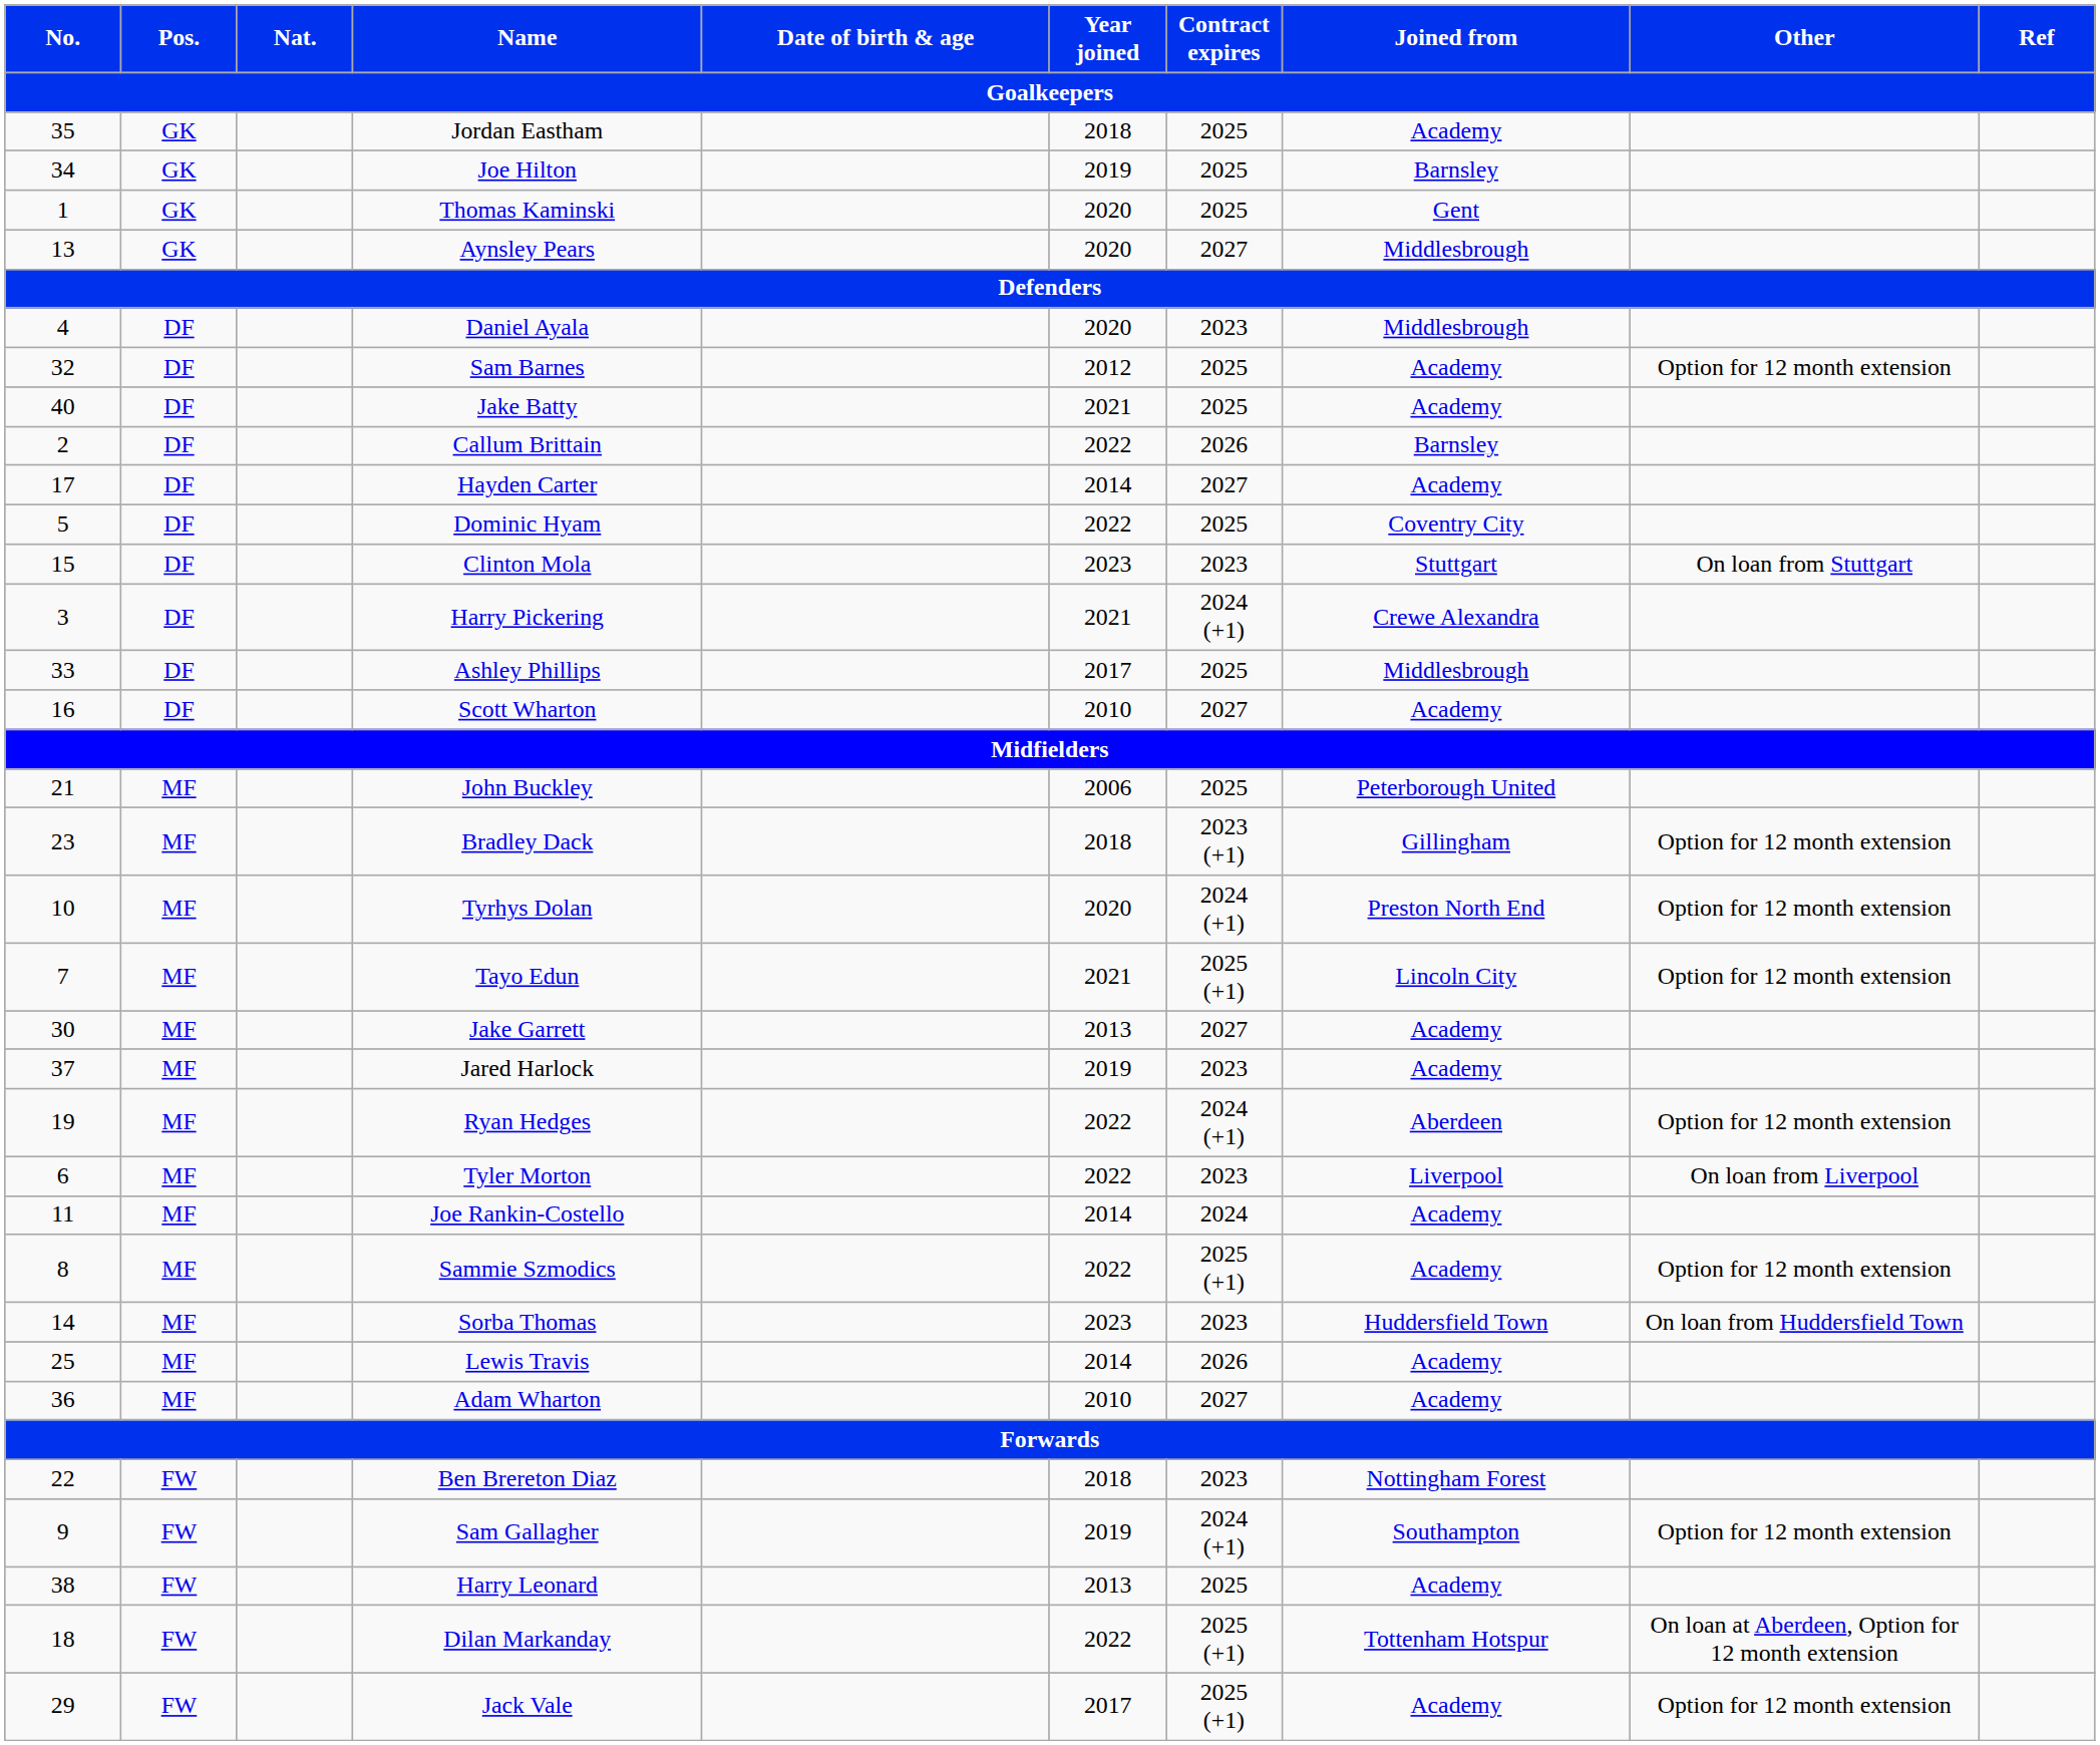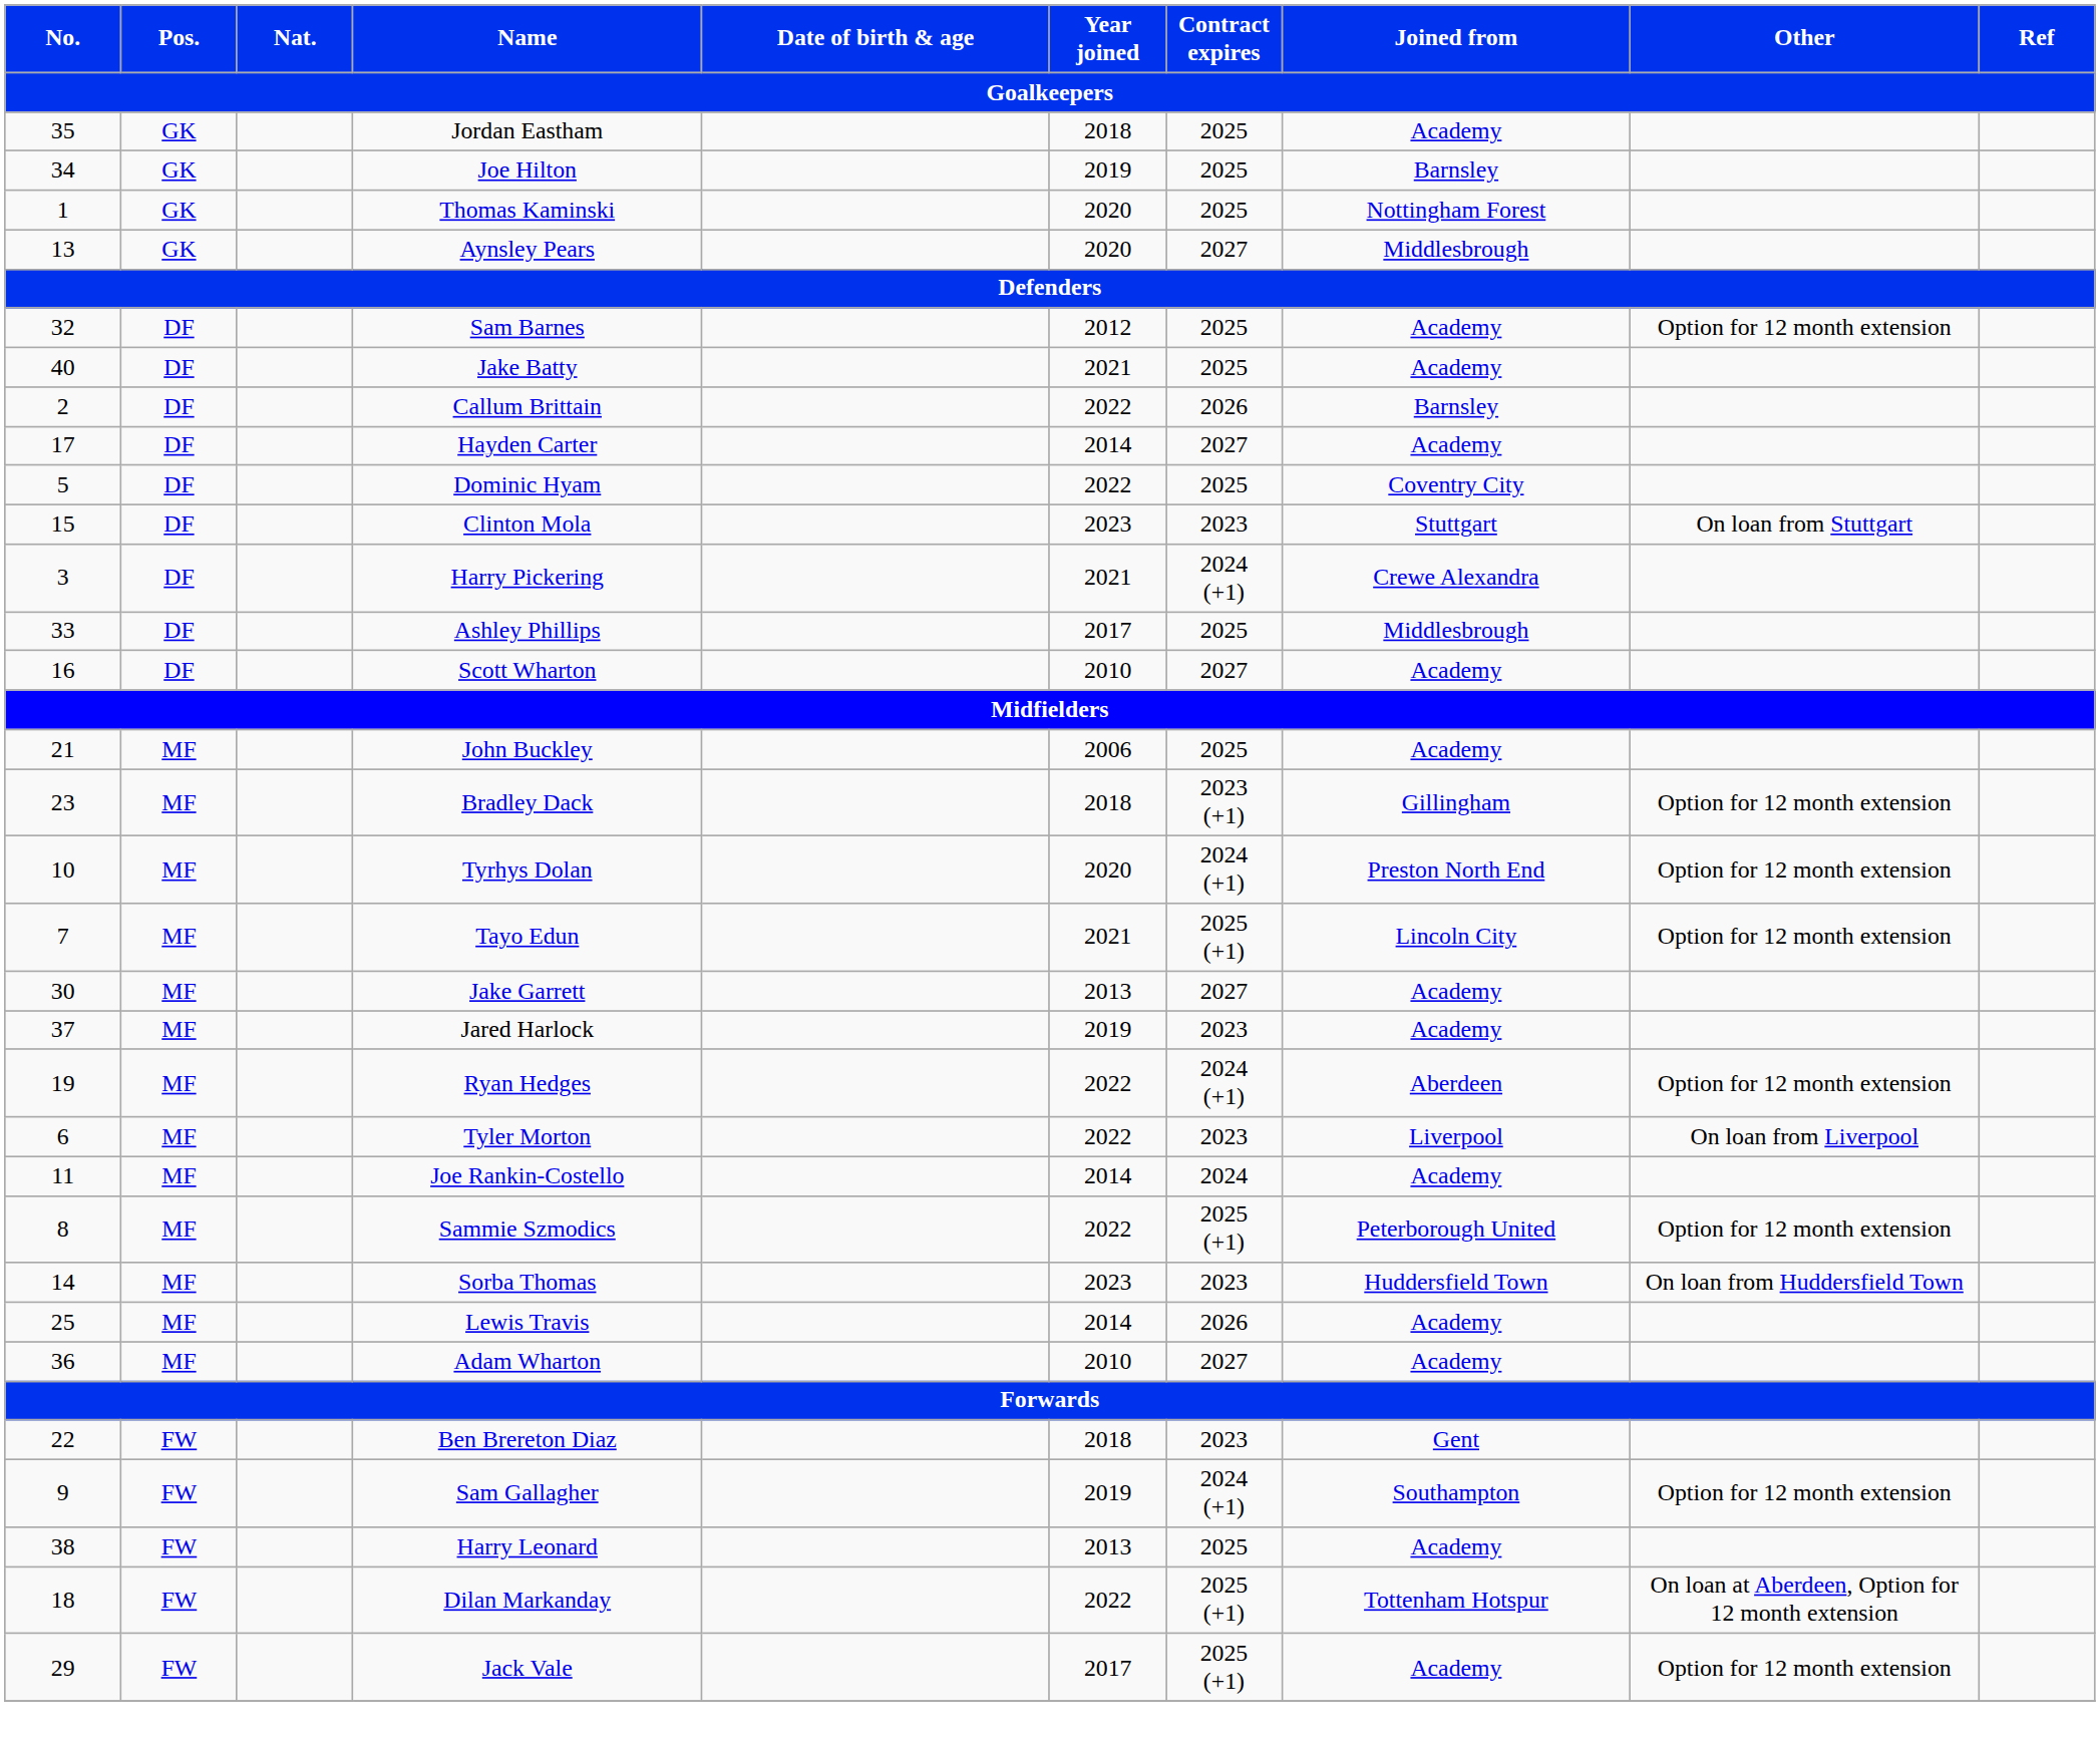 <table class="wikitable" style="text-align:center; font-size:90%; width:100%;">
 <tr>
 <th style="background:#0031EC; width:5%; color:white; text-align:center;">No.</th>
 <th style="background:#0031EC; width:5%; color:white; text-align:center;">Pos.</th>
 <th style="background:#0031EC; width:5%; color:white; text-align:center;">Nat.</th>
 <th style="background:#0031EC; width:15%;color:white; text-align:center;">Name</th>
 <th style="background:#0031EC; width:15%;color:white; text-align:center;">Date of birth & age</th>
 <th style="background:#0031EC; width:5%;color:white; text-align:center;">Year joined</th>
 <th style="background:#0031EC; width:5%;color:white; text-align:center;">Contract expires</th>
 <th style="background:#0031EC; width:15%;color:white; text-align:center;">Joined from</th>
 <th style="background:#0031EC; width:15%;color:white; text-align:center;">Other</th>
 <th style="background:#0031EC; width:5%;color:white; text-align:center;">Ref</th>
 </tr>
 <tr>
 <th colspan="10" style="background:#0031EC; color:white; text-align:center">Goalkeepers</th>
 </tr>
 <tr>
 <td>35</td>
 <td><a href='#'>GK</a></td>
 <td></td>
 <td>Jordan Eastham</td>
 <td></td>
 <td>2018</td>
 <td>2025</td>
 <td><a href='#'>Academy</a></td>
 <td></td>
 <td></td>
 </tr>
 <tr>
 <td>34</td>
 <td><a href='#'>GK</a></td>
 <td></td>
 <td><a href='#'>Joe Hilton</a></td>
 <td></td>
 <td>2019</td>
 <td>2025</td>
 <td> <a href='#'>Barnsley</a></td>
 <td></td>
 <td></td>
 </tr>
 <tr>
 <td>1</td>
 <td><a href='#'>GK</a></td>
 <td></td>
 <td><a href='#'>Thomas Kaminski</a></td>
 <td></td>
 <td>2020</td>
 <td>2025</td>
-<td> <a href='#'>Gent</a></td>
+<td> <a href='#'>Nottingham Forest</a></td>
 <td></td>
 <td></td>
 </tr>
 <tr>
 <td>13</td>
 <td><a href='#'>GK</a></td>
 <td></td>
 <td><a href='#'>Aynsley Pears</a></td>
 <td></td>
 <td>2020</td>
 <td>2027</td>
 <td> <a href='#'>Middlesbrough</a></td>
 <td></td>
 <td></td>
 </tr>
 <tr>
 <th colspan="10" style="background:#0031EC; color:white; text-align:center">Defenders</th>
-</tr>
-<tr>
-<td>4</td>
-<td><a href='#'>DF</a></td>
-<td></td>
-<td><a href='#'>Daniel Ayala</a></td>
-<td></td>
-<td>2020</td>
-<td>2023</td>
-<td> <a href='#'>Middlesbrough</a></td>
-<td></td>
-<td></td>
 </tr>
 <tr>
 <td>32</td>
 <td><a href='#'>DF</a></td>
 <td></td>
 <td><a href='#'>Sam Barnes</a></td>
 <td></td>
 <td>2012</td>
 <td>2025</td>
 <td><a href='#'>Academy</a></td>
 <td>Option for 12 month extension</td>
 <td></td>
 </tr>
 <tr>
 <td>40</td>
 <td><a href='#'>DF</a></td>
 <td></td>
 <td><a href='#'>Jake Batty</a></td>
 <td></td>
 <td>2021</td>
 <td>2025</td>
 <td><a href='#'>Academy</a></td>
 <td></td>
 <td></td>
 </tr>
 <tr>
 <td>2</td>
 <td><a href='#'>DF</a></td>
 <td></td>
 <td><a href='#'>Callum Brittain</a></td>
 <td></td>
 <td>2022</td>
 <td>2026</td>
 <td> <a href='#'>Barnsley</a></td>
 <td></td>
 <td></td>
 </tr>
 <tr>
 <td>17</td>
 <td><a href='#'>DF</a></td>
 <td></td>
 <td><a href='#'>Hayden Carter</a></td>
 <td></td>
 <td>2014</td>
 <td>2027</td>
 <td><a href='#'>Academy</a></td>
 <td></td>
 <td></td>
 </tr>
 <tr>
 <td>5</td>
 <td><a href='#'>DF</a></td>
 <td></td>
 <td><a href='#'>Dominic Hyam</a></td>
 <td></td>
 <td>2022</td>
 <td>2025</td>
 <td> <a href='#'>Coventry City</a></td>
 <td></td>
 <td></td>
 </tr>
 <tr>
 <td>15</td>
 <td><a href='#'>DF</a></td>
 <td></td>
 <td><a href='#'>Clinton Mola</a></td>
 <td></td>
 <td>2023</td>
 <td>2023</td>
 <td> <a href='#'>Stuttgart</a></td>
 <td>On loan from <a href='#'>Stuttgart</a></td>
 <td></td>
 </tr>
 <tr>
 <td>3</td>
 <td><a href='#'>DF</a></td>
 <td></td>
 <td><a href='#'>Harry Pickering</a></td>
 <td></td>
 <td>2021</td>
 <td>2024<br>(+1)</td>
 <td> <a href='#'>Crewe Alexandra</a></td>
 <td></td>
 <td></td>
 </tr>
 <tr>
 <td>33</td>
 <td><a href='#'>DF</a></td>
 <td></td>
 <td><a href='#'>Ashley Phillips</a></td>
 <td></td>
 <td>2017</td>
 <td>2025</td>
 <td> <a href='#'>Middlesbrough</a></td>
 <td></td>
 <td></td>
 </tr>
 <tr>
 <td>16</td>
 <td><a href='#'>DF</a></td>
 <td></td>
 <td><a href='#'>Scott Wharton</a></td>
 <td></td>
 <td>2010</td>
 <td>2027</td>
 <td><a href='#'>Academy</a></td>
 <td></td>
 <td></td>
 </tr>
 <tr>
 <th colspan="10" style="background:#0000FF; color:white; text-align:center">Midfielders</th>
 </tr>
 <tr>
 <td>21</td>
 <td><a href='#'>MF</a></td>
 <td></td>
 <td><a href='#'>John Buckley</a></td>
 <td></td>
 <td>2006</td>
 <td>2025</td>
-<td> <a href='#'>Peterborough United</a></td>
+<td><a href='#'>Academy</a></td>
 <td></td>
 <td></td>
 </tr>
 <tr>
 <td>23</td>
 <td><a href='#'>MF</a></td>
 <td></td>
 <td><a href='#'>Bradley Dack</a></td>
 <td></td>
 <td>2018</td>
 <td>2023<br>(+1)</td>
 <td> <a href='#'>Gillingham</a></td>
 <td>Option for 12 month extension</td>
 <td></td>
 </tr>
 <tr>
 <td>10</td>
 <td><a href='#'>MF</a></td>
 <td></td>
 <td><a href='#'>Tyrhys Dolan</a></td>
 <td></td>
 <td>2020</td>
 <td>2024<br>(+1)</td>
 <td> <a href='#'>Preston North End</a></td>
 <td>Option for 12 month extension</td>
 <td></td>
 </tr>
 <tr>
 <td>7</td>
 <td><a href='#'>MF</a></td>
 <td></td>
 <td><a href='#'>Tayo Edun</a></td>
 <td></td>
 <td>2021</td>
 <td>2025<br>(+1)</td>
 <td> <a href='#'>Lincoln City</a></td>
 <td>Option for 12 month extension</td>
 <td></td>
 </tr>
 <tr>
 <td>30</td>
 <td><a href='#'>MF</a></td>
 <td></td>
 <td><a href='#'>Jake Garrett</a></td>
 <td></td>
 <td>2013</td>
 <td>2027</td>
 <td><a href='#'>Academy</a></td>
 <td></td>
 <td></td>
 </tr>
 <tr>
 <td>37</td>
 <td><a href='#'>MF</a></td>
 <td></td>
 <td>Jared Harlock</td>
 <td></td>
 <td>2019</td>
 <td>2023</td>
 <td><a href='#'>Academy</a></td>
 <td></td>
 <td></td>
 </tr>
 <tr>
 <td>19</td>
 <td><a href='#'>MF</a></td>
 <td></td>
 <td><a href='#'>Ryan Hedges</a></td>
 <td></td>
 <td>2022</td>
 <td>2024<br>(+1)</td>
 <td> <a href='#'>Aberdeen</a></td>
 <td>Option for 12 month extension</td>
 <td></td>
 </tr>
 <tr>
 <td>6</td>
 <td><a href='#'>MF</a></td>
 <td></td>
 <td><a href='#'>Tyler Morton</a></td>
 <td></td>
 <td>2022</td>
 <td>2023</td>
 <td> <a href='#'>Liverpool</a></td>
 <td>On loan from <a href='#'>Liverpool</a></td>
 <td></td>
 </tr>
 <tr>
 <td>11</td>
 <td><a href='#'>MF</a></td>
 <td></td>
 <td><a href='#'>Joe Rankin-Costello</a></td>
 <td></td>
 <td>2014</td>
 <td>2024</td>
 <td><a href='#'>Academy</a></td>
 <td></td>
 <td></td>
 </tr>
 <tr>
 <td>8</td>
 <td><a href='#'>MF</a></td>
 <td></td>
 <td><a href='#'>Sammie Szmodics</a></td>
 <td></td>
 <td>2022</td>
 <td>2025<br>(+1)</td>
-<td><a href='#'>Academy</a></td>
+<td> <a href='#'>Peterborough United</a></td>
 <td>Option for 12 month extension</td>
 <td></td>
 </tr>
 <tr>
 <td>14</td>
 <td><a href='#'>MF</a></td>
 <td></td>
 <td><a href='#'>Sorba Thomas</a></td>
 <td></td>
 <td>2023</td>
 <td>2023</td>
 <td> <a href='#'>Huddersfield Town</a></td>
 <td>On loan from <a href='#'>Huddersfield Town</a></td>
 <td></td>
 </tr>
 <tr>
 <td>25</td>
 <td><a href='#'>MF</a></td>
 <td></td>
 <td><a href='#'>Lewis Travis</a></td>
 <td></td>
 <td>2014</td>
 <td>2026</td>
 <td><a href='#'>Academy</a></td>
 <td></td>
 <td></td>
 </tr>
 <tr>
 <td>36</td>
 <td><a href='#'>MF</a></td>
 <td></td>
 <td><a href='#'>Adam Wharton</a></td>
 <td></td>
 <td>2010</td>
 <td>2027</td>
 <td><a href='#'>Academy</a></td>
 <td></td>
 <td></td>
 </tr>
 <tr>
 <th colspan="10" style="background:#0031EC; color:white; text-align:center">Forwards</th>
 </tr>
 <tr>
 <td>22</td>
 <td><a href='#'>FW</a></td>
 <td></td>
 <td><a href='#'>Ben Brereton Diaz</a></td>
 <td></td>
 <td>2018</td>
 <td>2023</td>
-<td> <a href='#'>Nottingham Forest</a></td>
+<td> <a href='#'>Gent</a></td>
 <td></td>
 <td></td>
 </tr>
 <tr>
 <td>9</td>
 <td><a href='#'>FW</a></td>
 <td></td>
 <td><a href='#'>Sam Gallagher</a></td>
 <td></td>
 <td>2019</td>
 <td>2024<br>(+1)</td>
 <td> <a href='#'>Southampton</a></td>
 <td>Option for 12 month extension</td>
 <td></td>
 </tr>
 <tr>
 <td>38</td>
 <td><a href='#'>FW</a></td>
 <td></td>
 <td><a href='#'>Harry Leonard</a></td>
 <td></td>
 <td>2013</td>
 <td>2025</td>
 <td><a href='#'>Academy</a></td>
 <td></td>
 <td></td>
 </tr>
 <tr>
 <td>18</td>
 <td><a href='#'>FW</a></td>
 <td></td>
 <td><a href='#'>Dilan Markanday</a></td>
 <td></td>
 <td>2022</td>
 <td>2025<br>(+1)</td>
 <td> <a href='#'>Tottenham Hotspur</a></td>
 <td>On loan at <a href='#'>Aberdeen</a>, Option for 12 month extension</td>
 <td></td>
 </tr>
 <tr>
 <td>29</td>
 <td><a href='#'>FW</a></td>
 <td></td>
 <td><a href='#'>Jack Vale</a></td>
 <td></td>
 <td>2017</td>
 <td>2025<br>(+1)</td>
 <td><a href='#'>Academy</a></td>
 <td>Option for 12 month extension</td>
 <td></td>
 </tr>
 <tr>
 </tr>
 </table>
